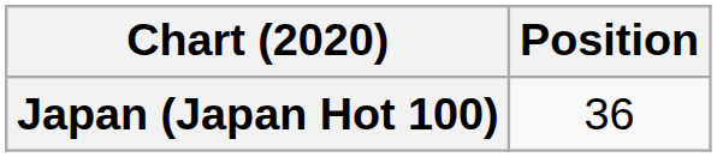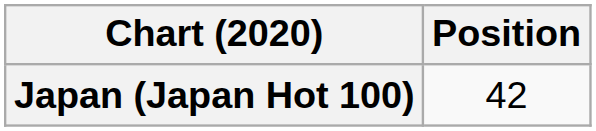 <table class="wikitable plainrowheaders" style="text-align:center">
 <tr>
 <th scope="col">Chart (2020)</th>
 <th scope="col">Position</th>
 </tr>
 <tr>
 <th scope="row">Japan (Japan Hot 100)</th>
-<td>36</td>
+<td>42</td>
 </tr>
 </table>
